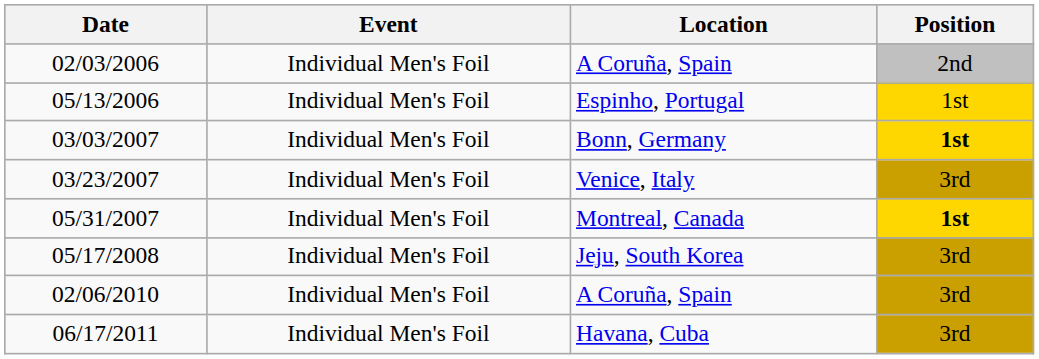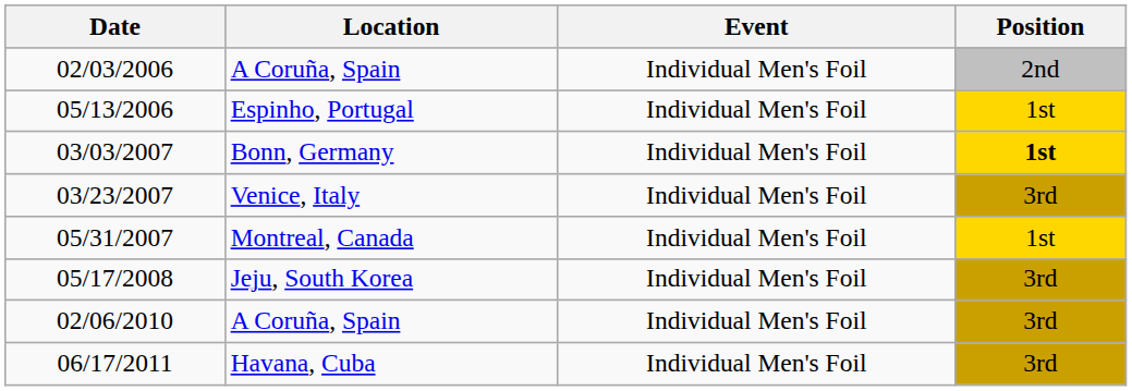 <table class="wikitable" width="50%" style="font-size:90%; text-align:center;">
 <tr>
 <th>Date</th>
+<th>Location</th>
 <th>Event</th>
-<th>Location</th>
 <th>Position</th>
 </tr>
 <tr>
 <td>02/03/2006</td>
+<td rowspan="1" align="left"> <a href='#'>A Coruña</a>, <a href='#'>Spain</a></td>
 <td>Individual Men's Foil</td>
-<td rowspan="1" align="left"> <a href='#'>A Coruña</a>, <a href='#'>Spain</a></td>
 <td bgcolor="silver">2nd</td>
 </tr>
 <tr>
 <td>05/13/2006</td>
+<td rowspan="1" align="left"> <a href='#'>Espinho</a>, <a href='#'>Portugal</a></td>
 <td>Individual Men's Foil</td>
-<td rowspan="1" align="left"> <a href='#'>Espinho</a>, <a href='#'>Portugal</a></td>
 <td bgcolor="gold">1st</td>
 </tr>
 <tr>
 <td>03/03/2007</td>
+<td rowspan="1" align="left"> <a href='#'>Bonn</a>, <a href='#'>Germany</a></td>
 <td>Individual Men's Foil</td>
-<td rowspan="1" align="left"> <a href='#'>Bonn</a>, <a href='#'>Germany</a></td>
 <td bgcolor="gold"><strong>1st</strong></td>
 </tr>
 <tr>
 <td>03/23/2007</td>
+<td rowspan="1" align="left"> <a href='#'>Venice</a>, <a href='#'>Italy</a></td>
 <td>Individual Men's Foil</td>
-<td rowspan="1" align="left"> <a href='#'>Venice</a>, <a href='#'>Italy</a></td>
 <td bgcolor="caramel">3rd</td>
 </tr>
 <tr>
 <td>05/31/2007</td>
+<td rowspan="1" align="left"> <a href='#'>Montreal</a>, <a href='#'>Canada</a></td>
 <td>Individual Men's Foil</td>
-<td rowspan="1" align="left"> <a href='#'>Montreal</a>, <a href='#'>Canada</a></td>
-<td bgcolor="gold"><strong>1st</strong></td>
+<td bgcolor="gold">1st</td>
 </tr>
 <tr>
 <td>05/17/2008</td>
+<td rowspan="1" align="left"> <a href='#'>Jeju</a>, <a href='#'>South Korea</a></td>
 <td>Individual Men's Foil</td>
-<td rowspan="1" align="left"> <a href='#'>Jeju</a>, <a href='#'>South Korea</a></td>
 <td bgcolor="caramel">3rd</td>
 </tr>
 <tr>
 <td>02/06/2010</td>
+<td rowspan="1" align="left"> <a href='#'>A Coruña</a>, <a href='#'>Spain</a></td>
 <td>Individual Men's Foil</td>
-<td rowspan="1" align="left"> <a href='#'>A Coruña</a>, <a href='#'>Spain</a></td>
 <td bgcolor="caramel">3rd</td>
 </tr>
 <tr>
 <td>06/17/2011</td>
+<td rowspan="1" align="left"> <a href='#'>Havana</a>, <a href='#'>Cuba</a></td>
 <td>Individual Men's Foil</td>
-<td rowspan="1" align="left"> <a href='#'>Havana</a>, <a href='#'>Cuba</a></td>
 <td bgcolor="caramel">3rd</td>
 </tr>
 </table>
